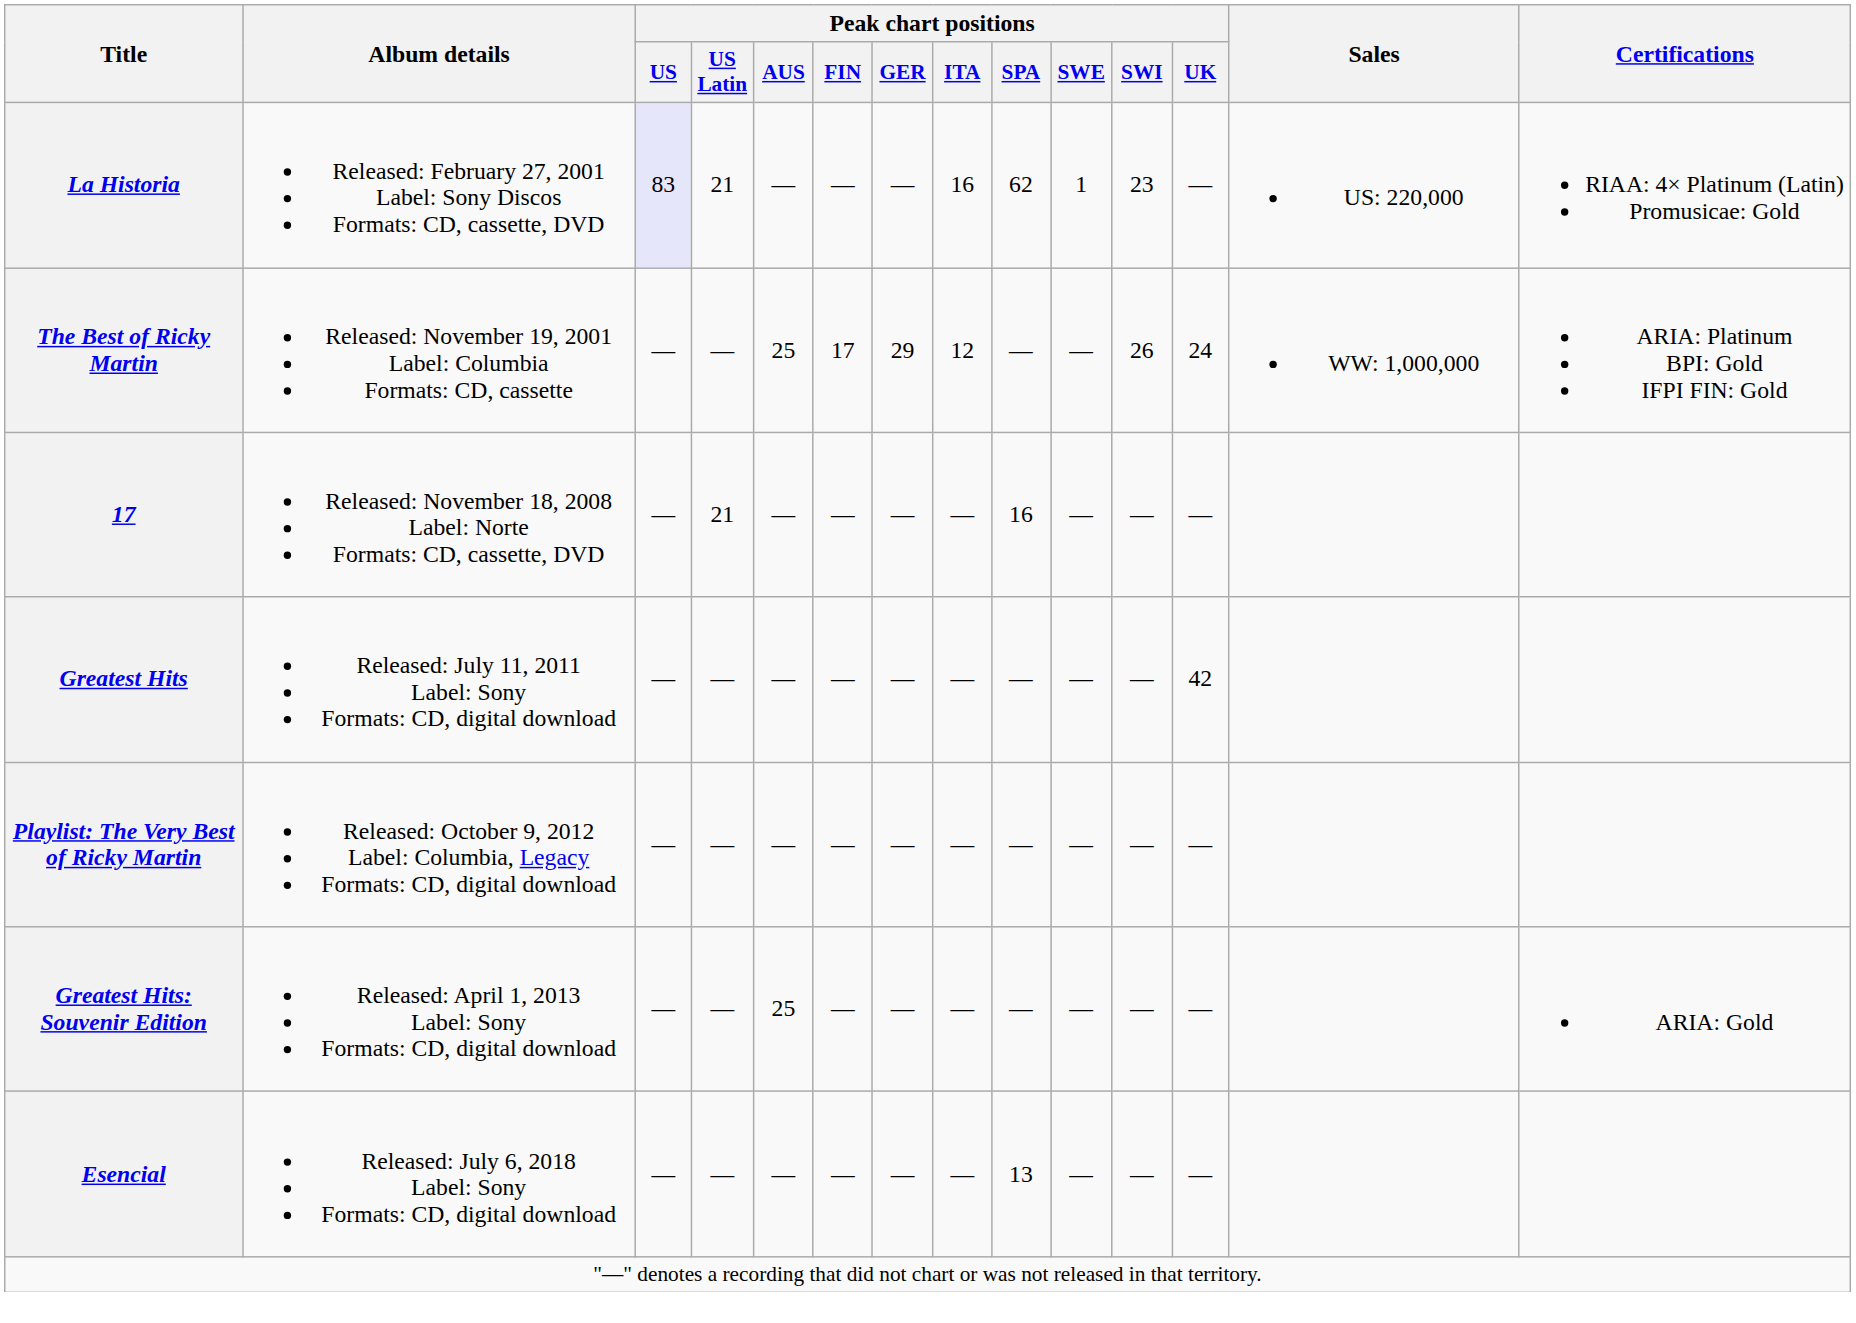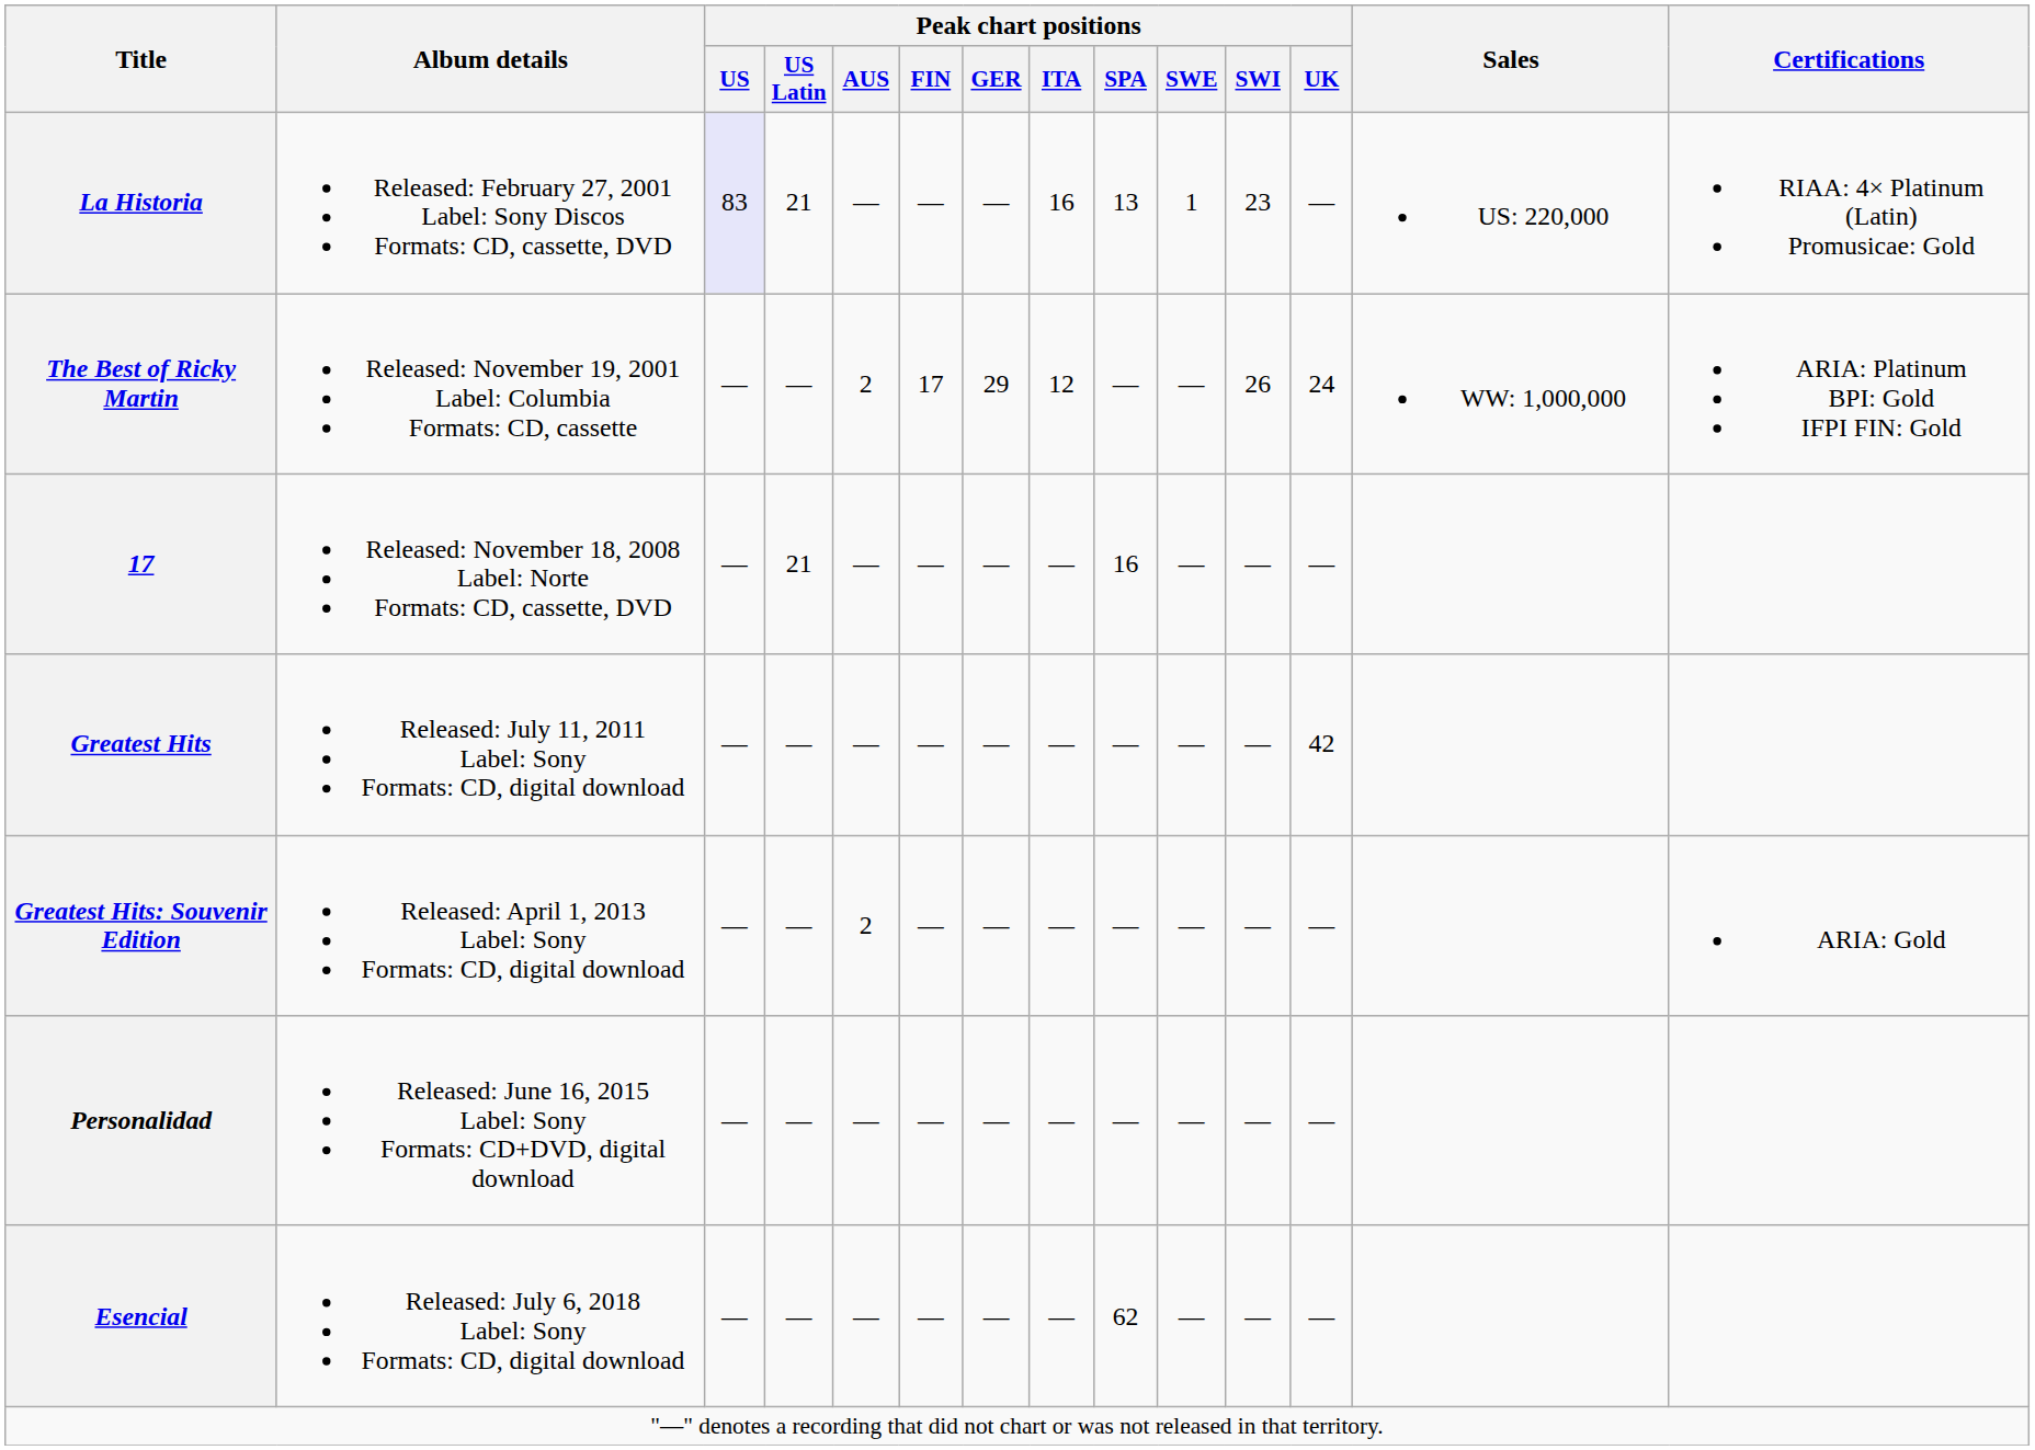 <table class="wikitable plainrowheaders" style="text-align:center;">
 <tr>
 <th scope="col" rowspan="2" style="width:12em;">Title</th>
 <th scope="col" rowspan="2" style="width:20em;">Album details</th>
 <th scope="col" colspan="10">Peak chart positions</th>
 <th scope="col" rowspan="2" style="width:14em;">Sales</th>
 <th scope="col" rowspan="2" style="width:16em;"><a href='#'>Certifications</a></th>
 </tr>
 <tr>
 <th scope="col" style="width:2.5em;font-size:90%;"><a href='#'>US</a><br></th>
 <th scope="col" style="width:2.5em;font-size:90%;"><a href='#'>US <br> Latin</a><br></th>
 <th scope="col" style="width:2.5em;font-size:90%;"><a href='#'>AUS</a><br></th>
 <th scope="col" style="width:2.5em;font-size:90%;"><a href='#'>FIN</a><br></th>
 <th scope="col" style="width:2.5em;font-size:90%;"><a href='#'>GER</a><br></th>
 <th scope="col" style="width:2.5em;font-size:90%;"><a href='#'>ITA</a><br></th>
 <th scope="col" style="width:2.5em;font-size:90%;"><a href='#'>SPA</a><br></th>
 <th scope="col" style="width:2.5em;font-size:90%;"><a href='#'>SWE</a><br></th>
 <th scope="col" style="width:2.5em;font-size:90%;"><a href='#'>SWI</a><br></th>
 <th scope="col" style="width:2.5em;font-size:90%;"><a href='#'>UK</a><br></th>
 </tr>
 <tr>
 <th scope="row"><em><a href='#'>La Historia</a></em></th>
 <td><br><ul><li>Released: February 27, 2001 </li><li>Label: Sony Discos</li><li>Formats: CD, cassette, DVD</li></ul></td>
 <td style="background: lavender;">83</td>
 <td>21</td>
 <td>—</td>
 <td>—</td>
 <td>—</td>
 <td>16</td>
-<td>62</td>
+<td>13</td>
 <td>1</td>
 <td>23</td>
 <td>—</td>
 <td><br><ul><li>US: 220,000</li></ul></td>
 <td><br><ul><li>RIAA: 4× Platinum (Latin)</li><li>Promusicae: Gold</li></ul></td>
 </tr>
 <tr>
 <th scope="row"><em><a href='#'>The Best of Ricky Martin</a></em></th>
 <td><br><ul><li>Released: November 19, 2001 </li><li>Label: Columbia</li><li>Formats: CD, cassette</li></ul></td>
 <td>—</td>
 <td>—</td>
-<td>25</td>
+<td>2</td>
 <td>17</td>
 <td>29</td>
 <td>12</td>
 <td>—</td>
 <td>—</td>
 <td>26</td>
 <td>24</td>
 <td><br><ul><li>WW: 1,000,000</li></ul></td>
 <td><br><ul><li>ARIA: Platinum</li><li>BPI: Gold</li><li>IFPI FIN: Gold</li></ul></td>
 </tr>
 <tr>
 <th scope="row"><em><a href='#'>17</a></em></th>
 <td><br><ul><li>Released: November 18, 2008 </li><li>Label: Norte</li><li>Formats: CD, cassette, DVD</li></ul></td>
 <td>—</td>
 <td>21</td>
 <td>—</td>
 <td>—</td>
 <td>—</td>
 <td>—</td>
 <td>16</td>
 <td>—</td>
 <td>—</td>
 <td>—</td>
 <td></td>
 <td></td>
 </tr>
 <tr>
 <th scope="row"><em><a href='#'>Greatest Hits</a></em></th>
 <td><br><ul><li>Released: July 11, 2011 </li><li>Label: Sony</li><li>Formats: CD, digital download</li></ul></td>
 <td>—</td>
 <td>—</td>
 <td>—</td>
 <td>—</td>
 <td>—</td>
 <td>—</td>
 <td>—</td>
 <td>—</td>
 <td>—</td>
 <td>42</td>
 <td></td>
 <td></td>
 </tr>
 <tr>
-<th scope="row"><em><a href='#'>Playlist: The Very Best of Ricky Martin</a></em></th>
-<td><br><ul><li>Released: October 9, 2012 </li><li>Label: Columbia, <a href='#'>Legacy</a></li><li>Formats: CD, digital download</li></ul></td>
+<th scope="row"><em><a href='#'>Greatest Hits: Souvenir Edition</a></em></th>
+<td><br><ul><li>Released: April 1, 2013 </li><li>Label: Sony</li><li>Formats: CD, digital download</li></ul></td>
+<td>—</td>
+<td>—</td>
+<td>2</td>
+<td>—</td>
+<td>—</td>
+<td>—</td>
+<td>—</td>
+<td>—</td>
+<td>—</td>
+<td>—</td>
+<td></td>
+<td><br><ul><li>ARIA: Gold</li></ul></td>
+</tr>
+<tr>
+<th scope="row"><em>Personalidad</em></th>
+<td><br><ul><li>Released: June 16, 2015 </li><li>Label: Sony</li><li>Formats: CD+DVD, digital download</li></ul></td>
 <td>—</td>
 <td>—</td>
 <td>—</td>
 <td>—</td>
 <td>—</td>
 <td>—</td>
 <td>—</td>
 <td>—</td>
 <td>—</td>
 <td>—</td>
 <td></td>
 <td></td>
 </tr>
 <tr>
-<th scope="row"><em><a href='#'>Greatest Hits: Souvenir Edition</a></em></th>
-<td><br><ul><li>Released: April 1, 2013 </li><li>Label: Sony</li><li>Formats: CD, digital download</li></ul></td>
-<td>—</td>
-<td>—</td>
-<td>25</td>
-<td>—</td>
-<td>—</td>
-<td>—</td>
-<td>—</td>
-<td>—</td>
-<td>—</td>
-<td>—</td>
-<td></td>
-<td><br><ul><li>ARIA: Gold</li></ul></td>
-</tr>
-<tr>
 <th scope="row"><em><a href='#'>Esencial</a></em></th>
 <td><br><ul><li>Released: July 6, 2018 </li><li>Label: Sony</li><li>Formats: CD, digital download</li></ul></td>
 <td>—</td>
 <td>—</td>
 <td>—</td>
 <td>—</td>
 <td>—</td>
 <td>—</td>
-<td>13</td>
+<td>62</td>
 <td>—</td>
 <td>—</td>
 <td>—</td>
 <td></td>
 <td></td>
 </tr>
 <tr>
 <td colspan="14" style="font-size:90%">"—" denotes a recording that did not chart or was not released in that territory.</td>
 </tr>
 </table>
